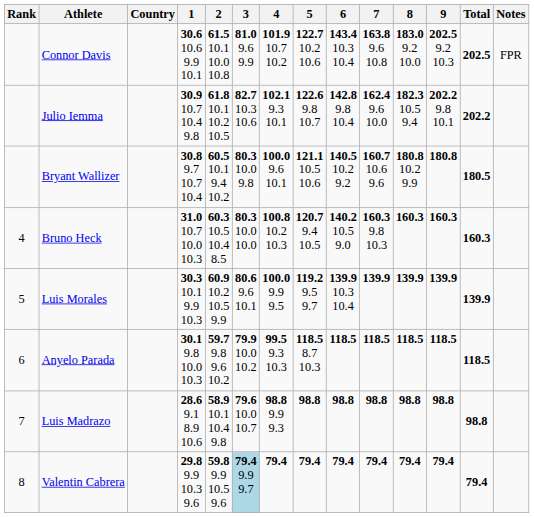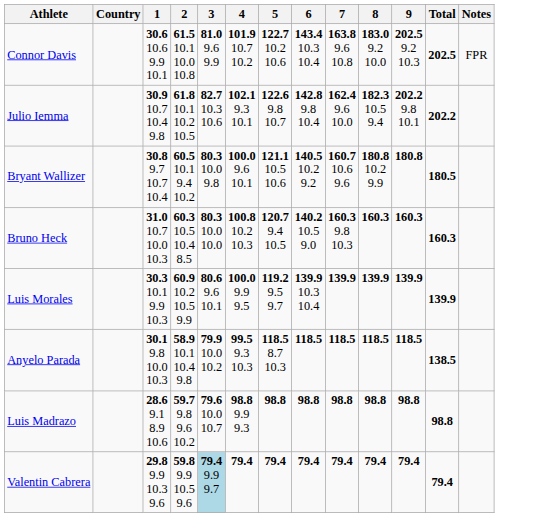 <table class="wikitable sortable" style="text-align:center">
 <tr>
-<th>Rank</th>
 <th>Athlete</th>
 <th>Country</th>
 <th style="width: 28px">1</th>
 <th style="width: 28px">2</th>
 <th style="width: 28px">3</th>
 <th style="width: 28px">4</th>
 <th style="width: 28px">5</th>
 <th style="width: 28px">6</th>
 <th style="width: 28px">7</th>
 <th style="width: 28px">8</th>
 <th style="width: 28px">9</th>
 <th>Total</th>
 <th>Notes</th>
 </tr>
 <tr>
-<td></td>
 <td align=left><a href='#'>Connor Davis</a></td>
 <td align=left></td>
 <td><strong>30.6</strong><br>10.6<br>9.9<br>10.1</td>
 <td><strong>61.5</strong><br> 10.1 <br>10.0 <br>10.8</td>
 <td><strong>81.0</strong><br>9.6 <br>9.9<br><br></td>
 <td><strong>101.9</strong><br>10.7<br>10.2<br><br></td>
 <td><strong>122.7</strong><br>10.2<br>10.6<br><br></td>
 <td><strong>143.4</strong><br>10.3 <br>10.4<br><br></td>
 <td><strong>163.8</strong><br>9.6<br>10.8 <br><br></td>
 <td><strong>183.0</strong><br>9.2<br>10.0 <br><br></td>
 <td><strong>202.5</strong><br>9.2<br>10.3 <br><br></td>
 <td><strong>202.5</strong></td>
 <td>FPR</td>
 </tr>
 <tr>
-<td></td>
 <td align=left><a href='#'>Julio Iemma</a></td>
 <td align=left></td>
 <td><strong>30.9</strong> <br> 10.7<br>10.4 <br>9.8</td>
 <td><strong>61.8</strong><br> 10.1 <br>10.2 <br>10.5</td>
 <td><strong>82.7</strong><br>10.3<br>10.6<br><br></td>
 <td><strong>102.1 </strong><br>9.3 <br>10.1 <br><br></td>
 <td><strong>122.6</strong><br>9.8<br>10.7<br><br></td>
 <td><strong>142.8</strong><br>9.8<br>10.4<br><br></td>
 <td><strong>162.4</strong><br>9.6<br>10.0<br><br></td>
 <td><strong>182.3</strong><br>10.5<br>9.4<br><br></td>
 <td><strong>202.2</strong><br>9.8 <br>10.1 <br><br></td>
 <td><strong>202.2 </strong></td>
 <td></td>
 </tr>
 <tr>
-<td></td>
 <td align=left><a href='#'>Bryant Wallizer</a></td>
 <td align=left></td>
 <td><strong>30.8</strong> <br> 9.7<br>10.7 <br>10.4</td>
 <td><strong>60.5</strong><br> 10.1 <br>9.4 <br>10.2</td>
 <td><strong>80.3</strong><br>10.0<br>9.8<br><br></td>
 <td><strong>100.0 </strong><br>9.6<br>10.1<br><br></td>
 <td><strong>121.1</strong><br>10.5 <br>10.6<br><br></td>
 <td><strong>140.5</strong><br>10.2<br>9.2 <br><br></td>
 <td><strong>160.7</strong><br>10.6<br>9.6 <br><br></td>
 <td><strong>180.8 </strong><br>10.2 <br>9.9<br><br></td>
 <td><strong>180.8</strong><br>  <br>  <br><br></td>
 <td><strong>180.5 </strong></td>
 <td></td>
 </tr>
 <tr>
-<td>4</td>
 <td align=left><a href='#'>Bruno Heck</a></td>
 <td align=left></td>
 <td><strong>31.0</strong> <br> 10.7<br>10.0 <br>10.3</td>
 <td><strong>60.3</strong><br> 10.5 <br>10.4 <br>8.5</td>
 <td><strong>80.3</strong><br>10.0<br>10.0<br><br></td>
 <td><strong>100.8 </strong><br>10.2<br>10.3<br><br></td>
 <td><strong>120.7</strong><br>9.4 <br>10.5<br><br></td>
 <td><strong>140.2</strong><br>10.5<br>9.0 <br><br></td>
 <td><strong>160.3</strong><br>9.8<br>10.3 <br><br></td>
 <td><strong>160.3</strong><br>  <br> <br><br></td>
 <td><strong>160.3</strong><br>  <br>  <br><br></td>
 <td><strong>160.3 </strong></td>
 <td></td>
 </tr>
 <tr>
-<td>5</td>
 <td align=left><a href='#'>Luis Morales</a></td>
 <td align=left></td>
 <td><strong>30.3</strong> <br> 10.1<br>9.9 <br>10.3</td>
 <td><strong>60.9</strong><br> 10.2 <br>10.5 <br>9.9</td>
 <td><strong>80.6</strong><br>9.6<br>10.1<br><br></td>
 <td><strong>100.0 </strong><br>9.9<br>9.5<br><br></td>
 <td><strong>119.2</strong><br>9.5 <br>9.7<br><br></td>
 <td><strong>139.9</strong><br>10.3<br>10.4 <br><br></td>
 <td><strong>139.9</strong><br> <br>  <br><br></td>
 <td><strong>139.9</strong><br>  <br> <br><br></td>
 <td><strong>139.9</strong><br>  <br>  <br><br></td>
 <td><strong>139.9 </strong></td>
 <td></td>
 </tr>
 <tr>
-<td>6</td>
 <td align=left><a href='#'>Anyelo Parada</a></td>
 <td align=left></td>
 <td><strong>30.1</strong> <br> 9.8<br>10.0 <br>10.3</td>
-<td><strong>59.7</strong><br> 9.8 <br>9.6 <br>10.2</td>
+<td><strong>58.9</strong><br> 10.1<br>10.4 <br>9.8</td>
 <td><strong>79.9</strong><br>10.0<br>10.2<br><br></td>
 <td><strong>99.5 </strong><br>9.3<br>10.3<br><br></td>
 <td><strong>118.5</strong><br>8.7 <br>10.3<br><br></td>
 <td><strong>118.5</strong><br> <br>  <br><br></td>
 <td><strong>118.5</strong><br> <br>  <br><br></td>
 <td><strong>118.5</strong><br>  <br> <br><br></td>
 <td><strong>118.5</strong><br>  <br>  <br><br></td>
-<td><strong>118.5</strong></td>
+<td><strong>138.5</strong></td>
 <td></td>
 </tr>
 <tr>
-<td>7</td>
 <td align=left><a href='#'>Luis Madrazo</a></td>
 <td align=left></td>
 <td><strong>28.6</strong> <br> 9.1<br>8.9 <br>10.6</td>
-<td><strong>58.9</strong><br> 10.1<br>10.4 <br>9.8</td>
+<td><strong>59.7</strong><br> 9.8 <br>9.6 <br>10.2</td>
 <td><strong>79.6</strong><br>10.0<br>10.7<br><br></td>
 <td><strong>98.8 </strong><br>9.9<br>9.3<br><br></td>
 <td><strong>98.8</strong><br>  <br> <br><br></td>
 <td><strong>98.8</strong><br> <br>  <br><br></td>
 <td><strong>98.8</strong><br> <br>  <br><br></td>
 <td><strong>98.8</strong><br>  <br> <br><br></td>
 <td><strong>98.8</strong><br>  <br>  <br><br></td>
 <td><strong>98.8</strong></td>
 <td></td>
 </tr>
 <tr>
-<td>8</td>
 <td align=left><a href='#'>Valentin Cabrera</a></td>
 <td align=left></td>
 <td><strong>29.8</strong> <br> 9.9<br>10.3 <br>9.6</td>
 <td><strong>59.8</strong><br> 9.9<br>10.5 <br>9.6</td>
 <td style="background: lightblue;"><strong>79.4</strong><br>9.9<br>9.7<br><br></td>
 <td><strong>79.4</strong><br> <br> <br><br></td>
 <td><strong>79.4</strong><br>  <br> <br><br></td>
 <td><strong>79.4</strong><br> <br>  <br><br></td>
 <td><strong>79.4</strong><br> <br>  <br><br></td>
 <td><strong>79.4</strong><br>  <br> <br><br></td>
 <td><strong>79.4</strong><br>  <br>  <br><br></td>
 <td><strong>79.4</strong></td>
 <td></td>
 </tr>
 </table>
